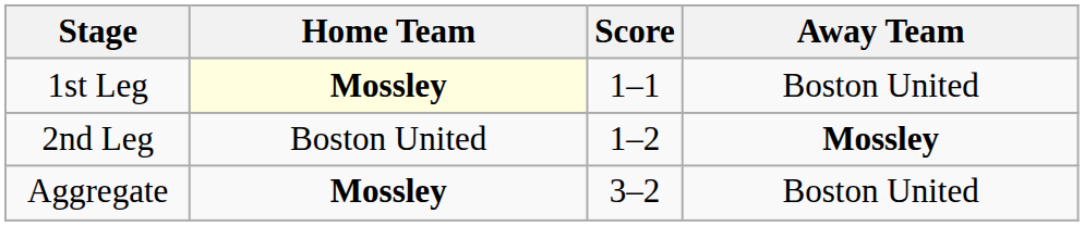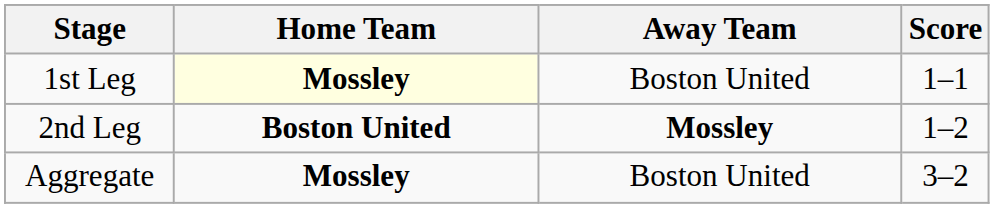 <table class="wikitable" style="text-align:center">
 <tr>
 <th width=80>Stage</th>
 <th width=180>Home Team</th>
+<th width=180>Away Team</th>
 <th width=20>Score</th>
-<th width=180>Away Team</th>
 </tr>
 <tr>
 <td>1st Leg</td>
 <td style="background: lightyellow;"><strong>Mossley</strong></td>
+<td>Boston United</td>
 <td>1–1</td>
-<td>Boston United</td>
 </tr>
 <tr>
 <td>2nd Leg</td>
-<td>Boston United</td>
+<td><strong>Boston United</strong></td>
+<td><strong>Mossley</strong></td>
 <td>1–2</td>
-<td><strong>Mossley</strong></td>
 </tr>
 <tr>
 <td>Aggregate</td>
 <td><strong>Mossley</strong></td>
+<td>Boston United</td>
 <td>3–2</td>
-<td>Boston United</td>
 </tr>
 </table>
